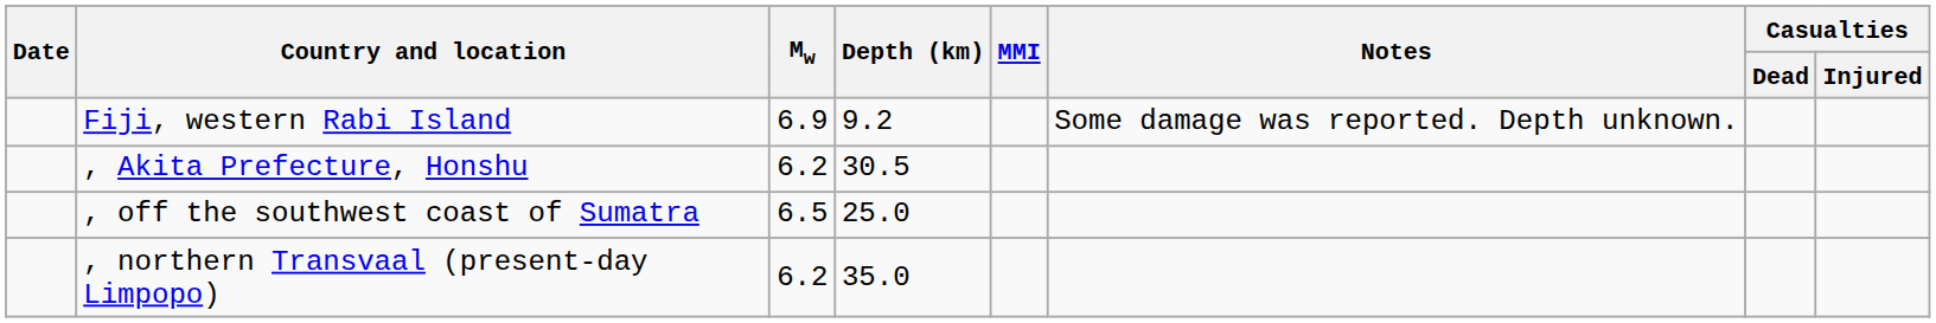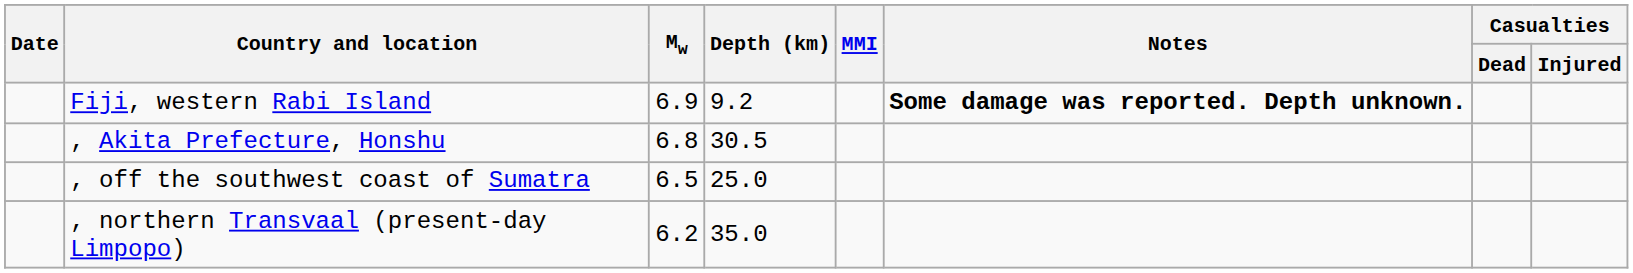 <table class="wikitable sortable sort-under" style="border:1px black; margin-left:1em;">
 <tr>
 <th rowspan="2"><small>Date</small></th>
 <th rowspan="2" style="width: 310px"><small>Country and location</small></th>
 <th rowspan="2"><small>M<sub>w</sub></small></th>
 <th rowspan="2"><small>Depth (km)</small></th>
 <th rowspan="2"><small><a href='#'>MMI</a></small></th>
 <th rowspan="2" class="unsortable"><small>Notes</small></th>
 <th colspan="2"><small>Casualties</small></th>
 </tr>
 <tr>
 <th><small>Dead</small></th>
 <th><small>Injured</small></th>
 </tr>
 <tr>
 <td></td>
 <td> <a href='#'>Fiji</a>, western <a href='#'>Rabi Island</a></td>
 <td>6.9</td>
 <td>9.2</td>
 <td></td>
-<td>Some damage was reported. Depth unknown.</td>
+<td><strong>Some damage was reported. Depth unknown.</strong></td>
 <td></td>
 <td></td>
 </tr>
 <tr>
 <td></td>
 <td>, <a href='#'>Akita Prefecture</a>, <a href='#'>Honshu</a></td>
-<td>6.2</td>
+<td>6.8</td>
 <td>30.5</td>
 <td></td>
 <td></td>
 <td></td>
 <td></td>
 </tr>
 <tr>
 <td></td>
 <td>, off the southwest coast of <a href='#'>Sumatra</a></td>
 <td>6.5</td>
 <td>25.0</td>
 <td></td>
 <td></td>
 <td></td>
 <td></td>
 </tr>
 <tr>
 <td></td>
 <td>, northern <a href='#'>Transvaal</a> (present-day <a href='#'>Limpopo</a>)</td>
 <td>6.2</td>
 <td>35.0</td>
 <td></td>
 <td></td>
 <td></td>
 <td></td>
 </tr>
 </table>
